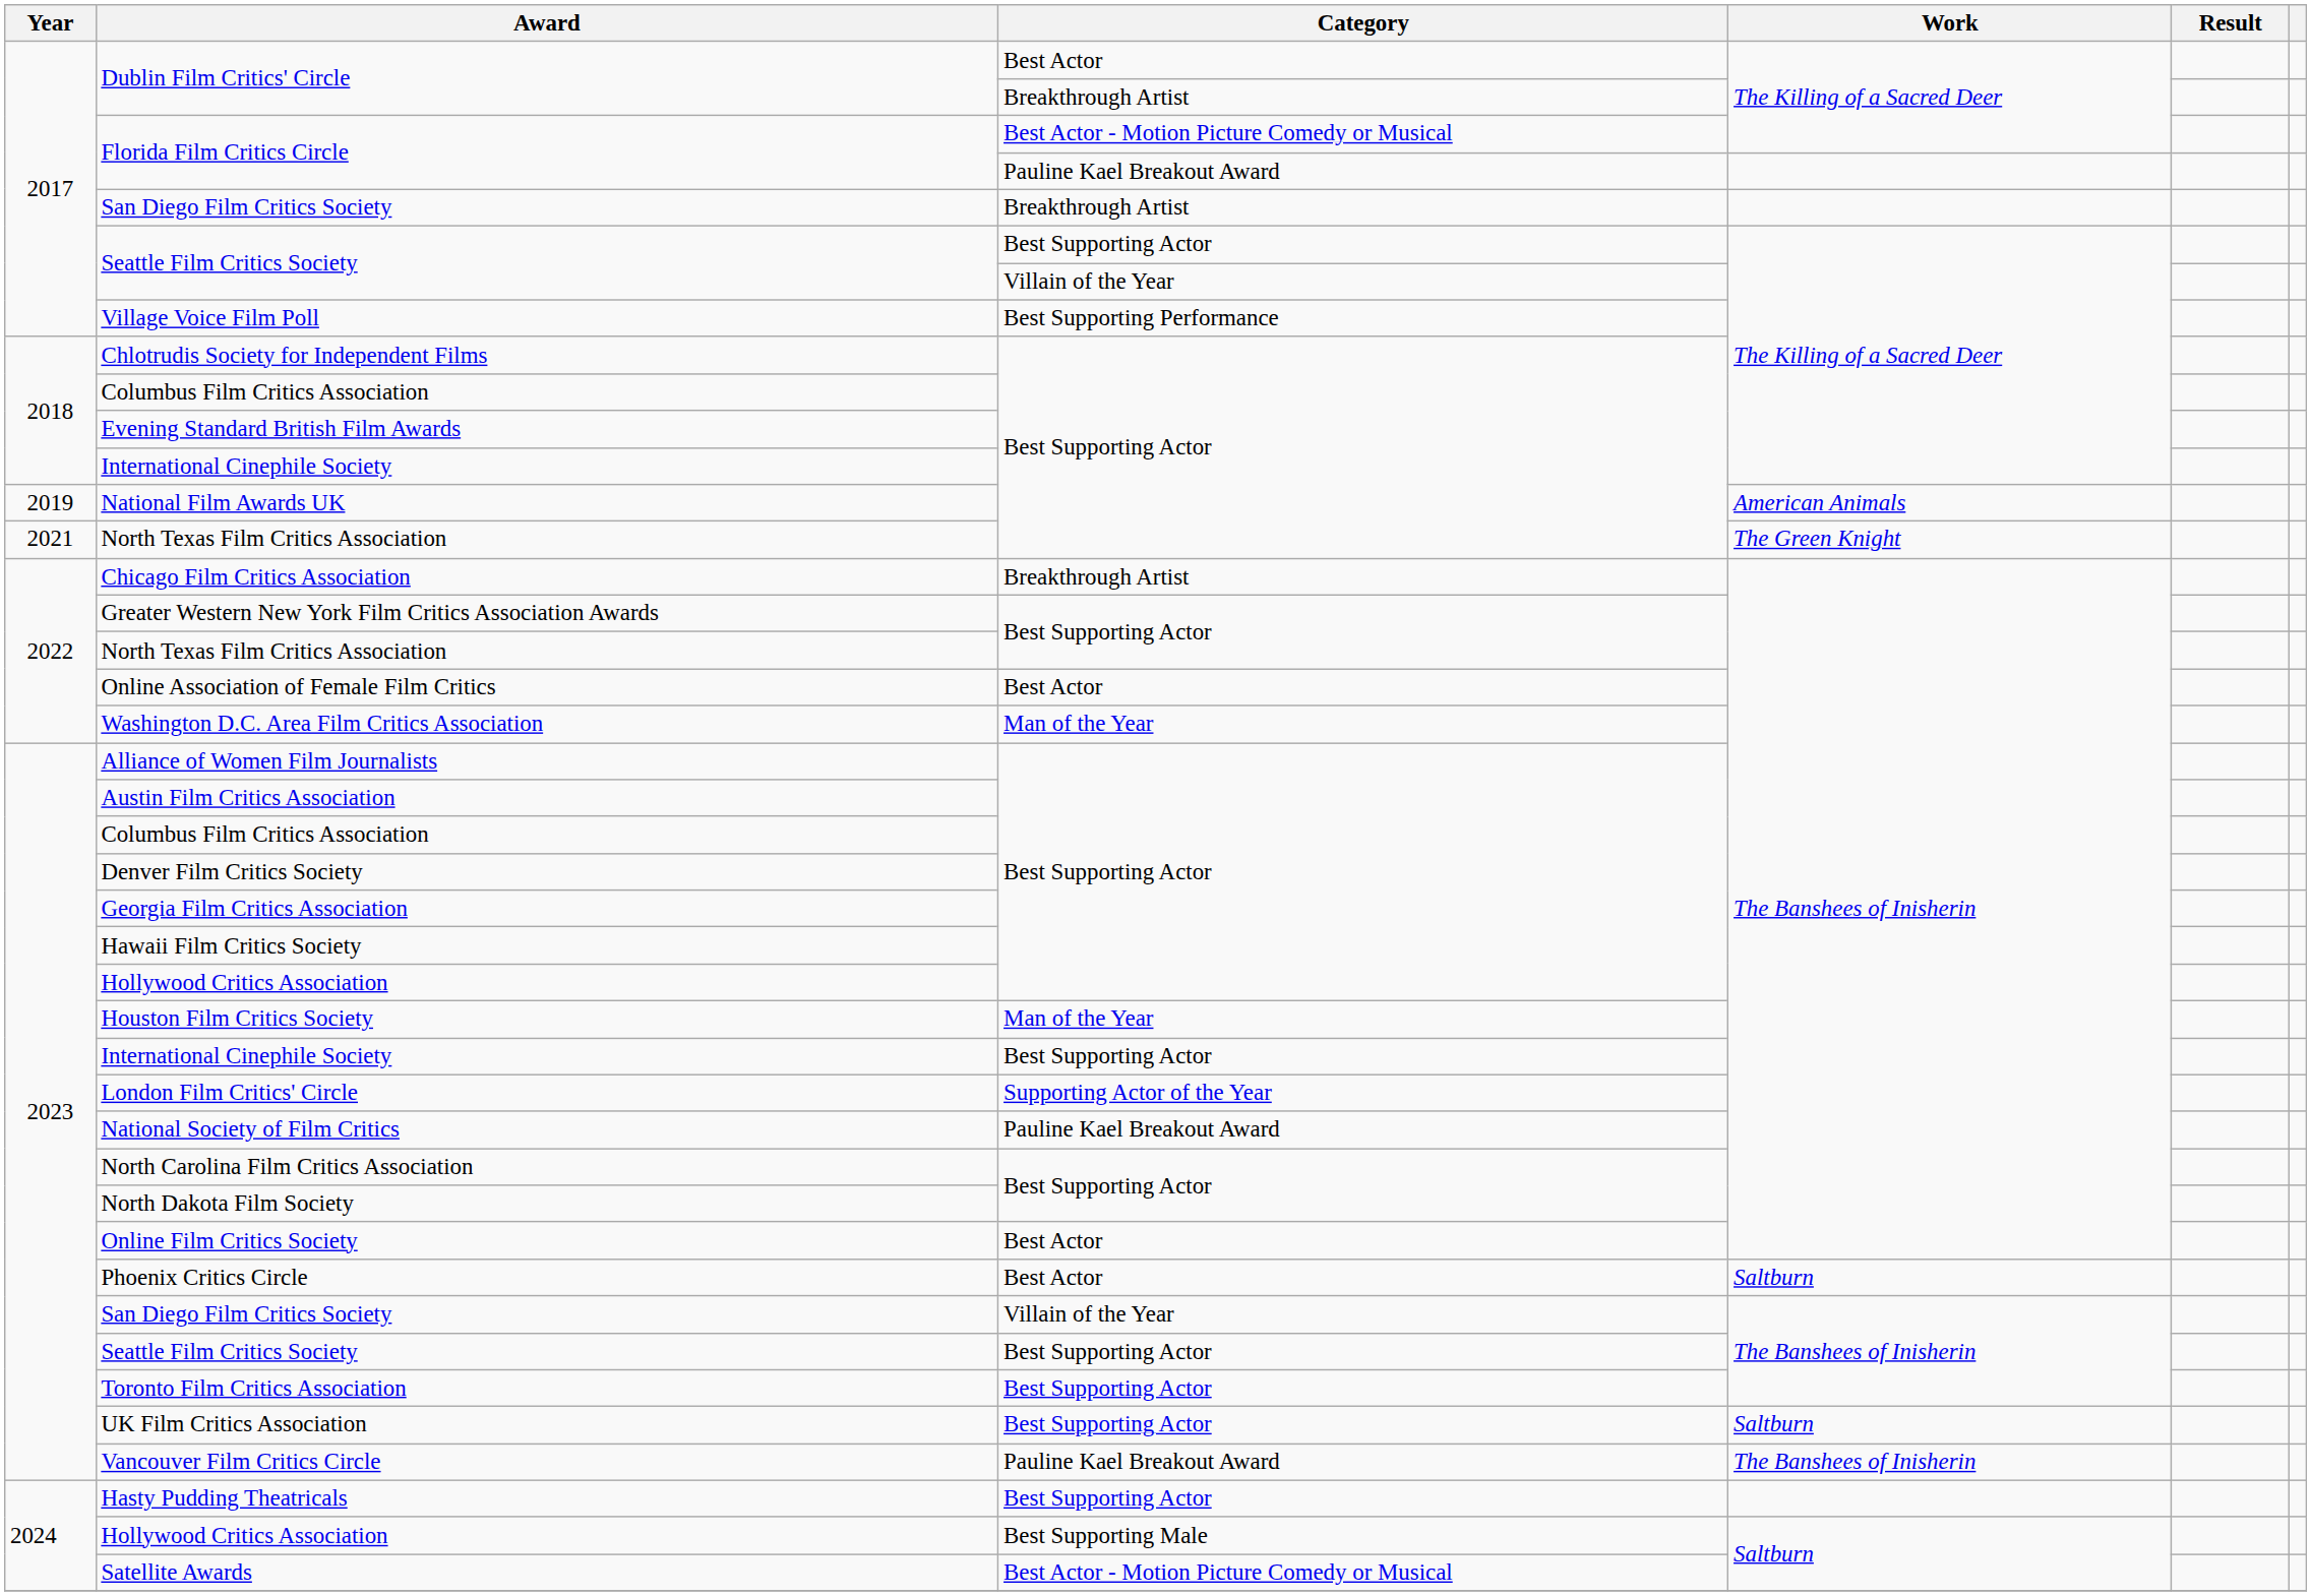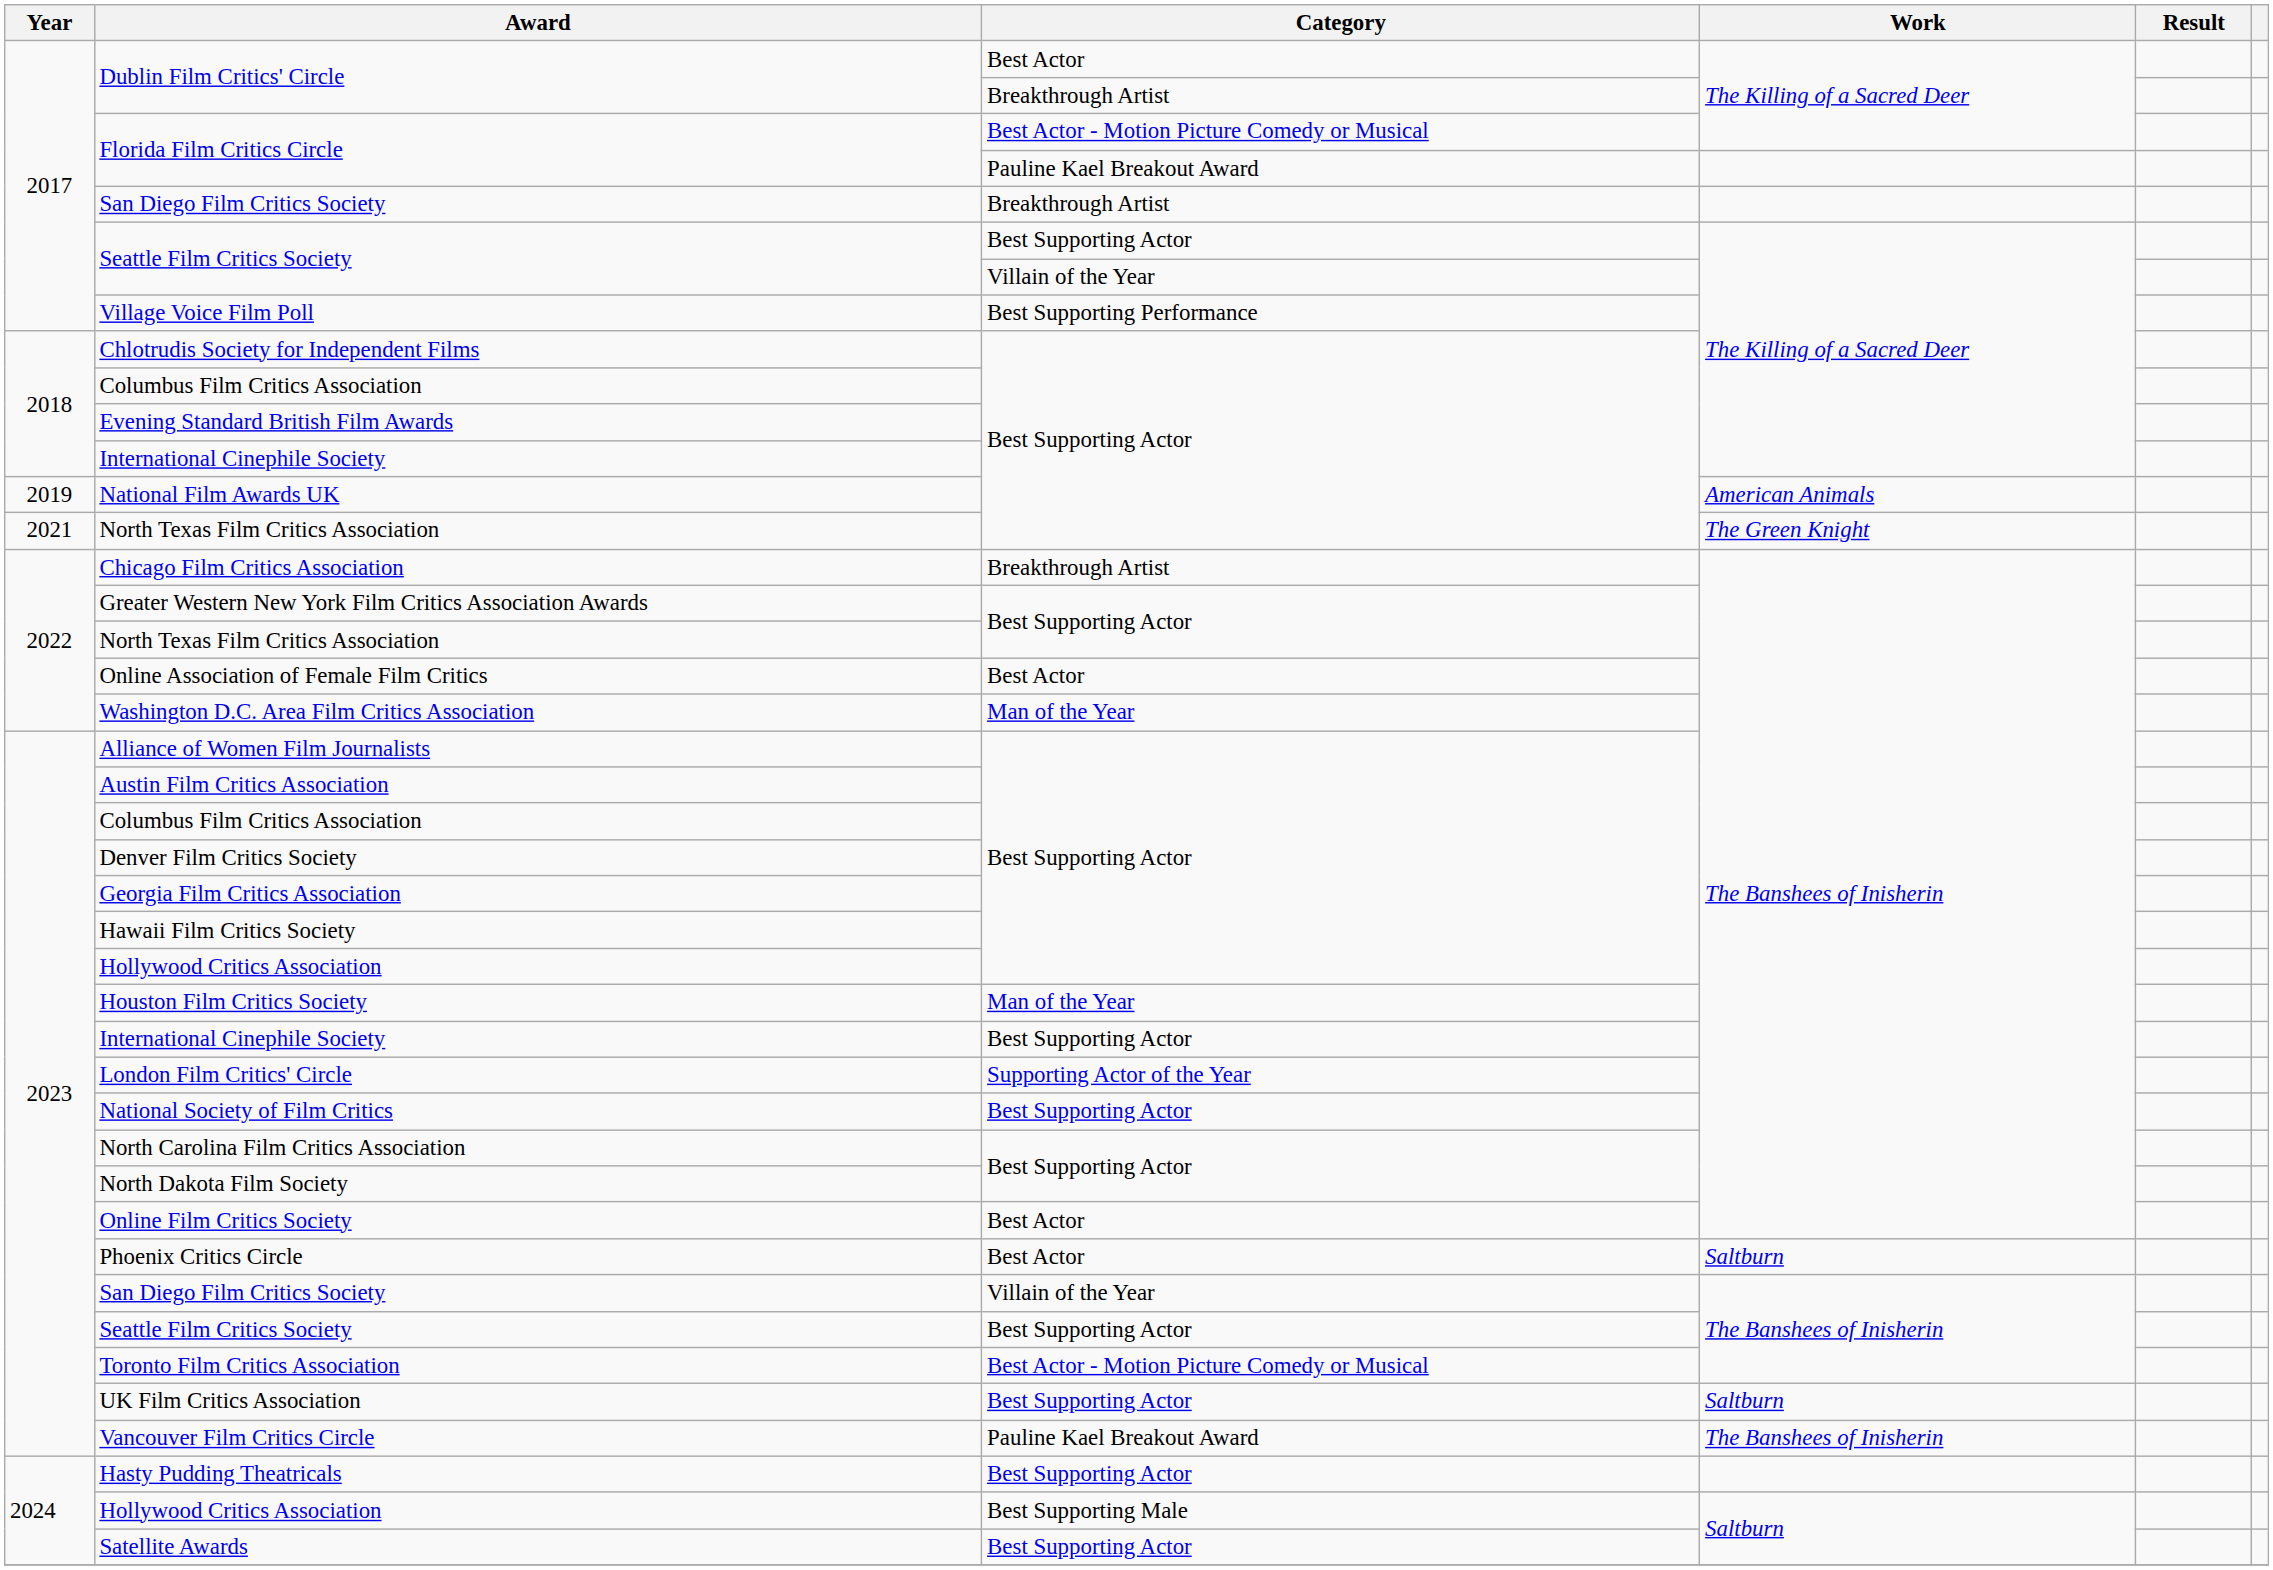 <table class="wikitable plainrowheaders sortable" style="width:100%;">
 <tr>
 <th>Year</th>
 <th>Award</th>
 <th>Category</th>
 <th>Work</th>
 <th>Result</th>
 <th class="unsortable"></th>
 </tr>
 <tr>
 <td rowspan="8" align="center">2017</td>
 <td rowspan="2"><a href='#'>Dublin Film Critics' Circle</a></td>
 <td>Best Actor</td>
 <td rowspan="3"><em><a href='#'>The Killing of a Sacred Deer</a></em></td>
 <td></td>
 <td></td>
 </tr>
 <tr>
 <td>Breakthrough Artist</td>
 <td></td>
 <td align="center"></td>
 </tr>
 <tr>
 <td rowspan="2"><a href='#'>Florida Film Critics Circle</a></td>
 <td><a href='#'>Best Actor - Motion Picture Comedy or Musical</a></td>
 <td></td>
 <td></td>
 </tr>
 <tr>
 <td>Pauline Kael Breakout Award</td>
 <td></td>
 <td></td>
 <td></td>
 </tr>
 <tr>
 <td><a href='#'>San Diego Film Critics Society</a></td>
 <td>Breakthrough Artist</td>
 <td></td>
 <td></td>
 <td></td>
 </tr>
 <tr>
 <td rowspan="2"><a href='#'>Seattle Film Critics Society</a></td>
 <td>Best Supporting Actor</td>
 <td rowspan="7"><em><a href='#'>The Killing of a Sacred Deer</a></em></td>
 <td></td>
 <td></td>
 </tr>
 <tr>
 <td>Villain of the Year</td>
 <td></td>
 <td></td>
 </tr>
 <tr>
 <td><a href='#'>Village Voice Film Poll</a></td>
 <td>Best Supporting Performance</td>
 <td></td>
 <td></td>
 </tr>
 <tr>
 <td rowspan="4" align="center">2018</td>
 <td><a href='#'>Chlotrudis Society for Independent Films</a></td>
 <td rowspan="6">Best Supporting Actor</td>
 <td></td>
 <td></td>
 </tr>
 <tr>
 <td>Columbus Film Critics Association</td>
 <td></td>
 <td></td>
 </tr>
 <tr>
 <td><a href='#'>Evening Standard British Film Awards</a></td>
 <td></td>
 <td align="center"></td>
 </tr>
 <tr>
 <td><a href='#'>International Cinephile Society</a></td>
 <td></td>
 <td></td>
 </tr>
 <tr>
 <td align="center">2019</td>
 <td><a href='#'>National Film Awards UK</a></td>
 <td><em><a href='#'>American Animals</a></em></td>
 <td></td>
 <td></td>
 </tr>
 <tr>
 <td align="center">2021</td>
 <td>North Texas Film Critics Association</td>
 <td><em><a href='#'>The Green Knight</a></em></td>
 <td></td>
 <td></td>
 </tr>
 <tr>
 <td rowspan="5" align="center">2022</td>
 <td><a href='#'>Chicago Film Critics Association</a></td>
 <td>Breakthrough Artist</td>
 <td rowspan="19"><em><a href='#'>The Banshees of Inisherin</a></em></td>
 <td></td>
 <td></td>
 </tr>
 <tr>
 <td>Greater Western New York Film Critics Association Awards</td>
 <td rowspan="2">Best Supporting Actor</td>
 <td></td>
 <td></td>
 </tr>
 <tr>
 <td>North Texas Film Critics Association</td>
 <td></td>
 <td></td>
 </tr>
 <tr>
 <td>Online Association of Female Film Critics</td>
 <td>Best Actor</td>
 <td></td>
 <td></td>
 </tr>
 <tr>
 <td><a href='#'>Washington D.C. Area Film Critics Association</a></td>
 <td><a href='#'>Man of the Year</a></td>
 <td></td>
 <td></td>
 </tr>
 <tr>
 <td rowspan="20" align="center">2023</td>
 <td><a href='#'>Alliance of Women Film Journalists</a></td>
 <td rowspan="7">Best Supporting Actor</td>
 <td></td>
 <td align="center"></td>
 </tr>
 <tr>
 <td><a href='#'>Austin Film Critics Association</a></td>
 <td></td>
 <td></td>
 </tr>
 <tr>
 <td>Columbus Film Critics Association</td>
 <td></td>
 <td></td>
 </tr>
 <tr>
 <td>Denver Film Critics Society</td>
 <td></td>
 <td></td>
 </tr>
 <tr>
 <td><a href='#'>Georgia Film Critics Association</a></td>
 <td></td>
 <td></td>
 </tr>
 <tr>
 <td>Hawaii Film Critics Society</td>
 <td></td>
 <td></td>
 </tr>
 <tr>
 <td><a href='#'>Hollywood Critics Association</a></td>
 <td></td>
 <td></td>
 </tr>
 <tr>
 <td><a href='#'>Houston Film Critics Society</a></td>
 <td><a href='#'>Man of the Year</a></td>
 <td></td>
 <td></td>
 </tr>
 <tr>
 <td><a href='#'>International Cinephile Society</a></td>
 <td>Best Supporting Actor</td>
 <td></td>
 <td></td>
 </tr>
 <tr>
 <td><a href='#'>London Film Critics' Circle</a></td>
 <td><a href='#'>Supporting Actor of the Year</a></td>
 <td></td>
 <td></td>
 </tr>
 <tr>
 <td><a href='#'>National Society of Film Critics</a></td>
-<td>Pauline Kael Breakout Award</td>
+<td><a href='#'>Best Supporting Actor</a></td>
 <td></td>
 <td></td>
 </tr>
 <tr>
 <td>North Carolina Film Critics Association</td>
 <td rowspan="2">Best Supporting Actor</td>
 <td></td>
 <td></td>
 </tr>
 <tr>
 <td>North Dakota Film Society</td>
 <td></td>
 <td></td>
 </tr>
 <tr>
 <td><a href='#'>Online Film Critics Society</a></td>
 <td>Best Actor</td>
 <td></td>
 <td></td>
 </tr>
 <tr>
 <td>Phoenix Critics Circle</td>
 <td>Best Actor</td>
 <td><em><a href='#'>Saltburn</a></em></td>
 <td></td>
 <td></td>
 </tr>
 <tr>
 <td><a href='#'>San Diego Film Critics Society</a></td>
 <td>Villain of the Year</td>
 <td rowspan="3"><em><a href='#'>The Banshees of Inisherin</a></em></td>
 <td></td>
 <td></td>
 </tr>
 <tr>
 <td><a href='#'>Seattle Film Critics Society</a></td>
 <td>Best Supporting Actor</td>
 <td></td>
 <td></td>
 </tr>
 <tr>
 <td><a href='#'>Toronto Film Critics Association</a></td>
-<td><a href='#'>Best Supporting Actor</a></td>
+<td><a href='#'>Best Actor - Motion Picture Comedy or Musical</a></td>
 <td></td>
 <td align="center"></td>
 </tr>
 <tr>
 <td>UK Film Critics Association</td>
 <td><a href='#'>Best Supporting Actor</a></td>
 <td><em><a href='#'>Saltburn</a></em></td>
 <td></td>
 <td></td>
 </tr>
 <tr>
 <td><a href='#'>Vancouver Film Critics Circle</a></td>
 <td>Pauline Kael Breakout Award</td>
 <td><em><a href='#'>The Banshees of Inisherin</a></em></td>
 <td></td>
 <td></td>
 </tr>
 <tr>
 <td rowspan="3">2024</td>
 <td><a href='#'>Hasty Pudding Theatricals</a></td>
 <td><a href='#'>Best Supporting Actor</a></td>
 <td></td>
 <td></td>
 <td></td>
 </tr>
 <tr>
 <td><a href='#'>Hollywood Critics Association</a></td>
 <td>Best Supporting Male</td>
 <td rowspan="2"><em><a href='#'>Saltburn</a></em></td>
 <td></td>
 <td></td>
 </tr>
 <tr>
 <td><a href='#'>Satellite Awards</a></td>
-<td><a href='#'>Best Actor - Motion Picture Comedy or Musical</a></td>
+<td><a href='#'>Best Supporting Actor</a></td>
 <td></td>
 <td align="center"></td>
 </tr>
 <tr>
 </tr>
 </table>
